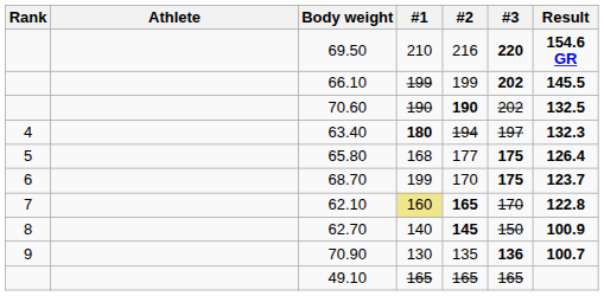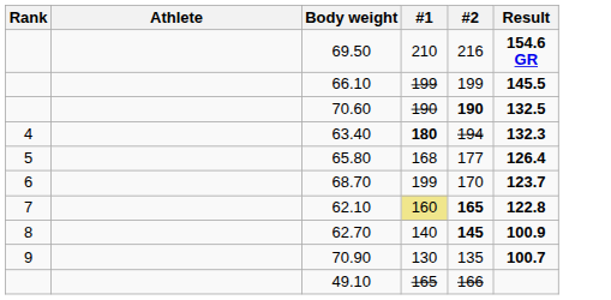 <table class="wikitable sortable" style="text-align:center;">
 <tr>
 <th width=40>Rank</th>
 <th width=250>Athlete</th>
 <th>Body weight</th>
 <th width=40 class="unsortable">#1</th>
 <th width=40 class="unsortable">#2</th>
-<th width=40 class="unsortable">#3</th>
 <th width=60>Result</th>
 </tr>
 <tr>
 <td></td>
 <td align= left></td>
 <td>69.50</td>
 <td>210</td>
 <td>216</td>
-<td><strong>220</strong></td>
 <td><strong>154.6 <a href='#'>GR</a></strong></td>
 </tr>
 <tr>
 <td></td>
 <td align= left></td>
 <td>66.10</td>
 <td><s>199</s></td>
 <td>199</td>
-<td><strong>202</strong></td>
 <td><strong>145.5</strong></td>
 </tr>
 <tr>
 <td></td>
 <td align= left></td>
 <td>70.60</td>
 <td><s>190</s></td>
 <td><strong>190</strong></td>
-<td><s>202</s></td>
 <td><strong>132.5</strong></td>
 </tr>
 <tr>
 <td>4</td>
 <td align= left></td>
 <td>63.40</td>
 <td><strong>180</strong></td>
 <td><s>194</s></td>
-<td><s>197</s></td>
 <td><strong>132.3</strong></td>
 </tr>
 <tr>
 <td>5</td>
 <td align= left></td>
 <td>65.80</td>
 <td>168</td>
 <td>177</td>
-<td><strong>175</strong></td>
 <td><strong>126.4</strong></td>
 </tr>
 <tr>
 <td>6</td>
 <td align= left></td>
 <td>68.70</td>
 <td>199</td>
 <td>170</td>
-<td><strong>175</strong></td>
 <td><strong>123.7</strong></td>
 </tr>
 <tr>
 <td>7</td>
 <td align= left></td>
 <td>62.10</td>
 <td style="background: khaki;">160</td>
 <td><strong>165</strong></td>
-<td><s>170</s></td>
 <td><strong>122.8</strong></td>
 </tr>
 <tr>
 <td>8</td>
 <td align=left></td>
 <td>62.70</td>
 <td>140</td>
 <td><strong>145</strong></td>
-<td><s>150</s></td>
 <td><strong>100.9</strong></td>
 </tr>
 <tr>
 <td>9</td>
 <td align= left></td>
 <td>70.90</td>
 <td>130</td>
 <td>135</td>
-<td><strong>136</strong></td>
 <td><strong>100.7</strong></td>
 </tr>
 <tr>
 <td></td>
 <td align= left></td>
 <td>49.10</td>
 <td><s>165</s></td>
-<td><s>165</s></td>
-<td><s>165</s></td>
+<td><s>166</s></td>
 <td><strong></strong></td>
 </tr>
 </table>
